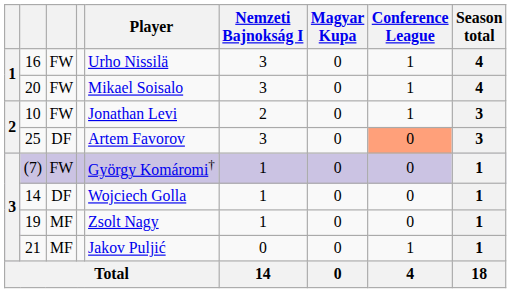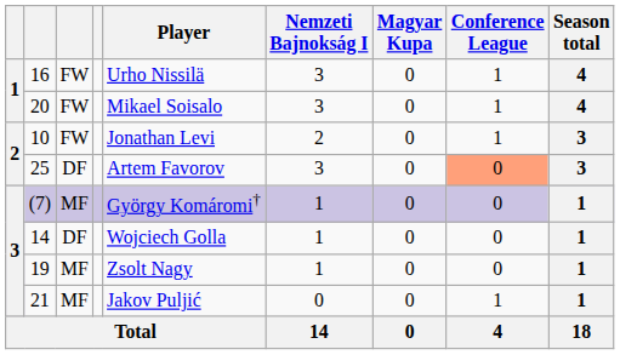 <table class="wikitable sortable sticky-header" style="text-align:center; font-size:85%;">
 <tr>
 <th></th>
 <th></th>
 <th></th>
 <th></th>
 <th>Player</th>
 <th><a href='#'>Nemzeti<br>Bajnokság I</a></th>
 <th><a href='#'>Magyar<br>Kupa</a></th>
 <th><a href='#'>Conference<br>League</a></th>
 <th>Season<br>total</th>
 </tr>
 <tr>
 <th rowspan="2">1</th>
 <td>16</td>
 <td>FW</td>
 <td></td>
 <td style="text-align:left;" data-sort-value="Nissila"><a href='#'>Urho Nissilä</a></td>
 <td>3</td>
 <td>0</td>
 <td>1</td>
 <th>4</th>
 </tr>
 <tr>
 <td>20</td>
 <td>FW</td>
 <td></td>
 <td style="text-align:left;" data-sort-value="Soisalo"><a href='#'>Mikael Soisalo</a></td>
 <td>3</td>
 <td>0</td>
 <td>1</td>
 <th>4</th>
 </tr>
 <tr>
 <th rowspan="2">2</th>
 <td>10</td>
 <td>FW</td>
 <td></td>
 <td style="text-align:left;" data-sort-value="Levi"><a href='#'>Jonathan Levi</a></td>
 <td>2</td>
 <td>0</td>
 <td>1</td>
 <th>3</th>
 </tr>
 <tr>
 <td>25</td>
 <td>DF</td>
 <td></td>
 <td style="text-align:left;" data-sort-value="Favorov"><a href='#'>Artem Favorov</a></td>
 <td>3</td>
 <td>0</td>
 <td style="background: lightsalmon;">0</td>
 <th>3</th>
 </tr>
 <tr bgcolor=#CBC3E3>
 <th rowspan="4">3</th>
 <td>(7)</td>
-<td>FW</td>
+<td>MF</td>
 <td></td>
 <td style="text-align:left;" data-sort-value="Komaromi"><a href='#'>György Komáromi</a><sup>†</sup></td>
 <td>1</td>
 <td>0</td>
 <td>0</td>
 <th>1</th>
 </tr>
 <tr>
 <td>14</td>
 <td>DF</td>
 <td></td>
 <td style="text-align:left;" data-sort-value="Golla"><a href='#'>Wojciech Golla</a></td>
 <td>1</td>
 <td>0</td>
 <td>0</td>
 <th>1</th>
 </tr>
 <tr>
 <td>19</td>
 <td>MF</td>
 <td></td>
 <td style="text-align:left;" data-sort-value="NagyZs"><a href='#'>Zsolt Nagy</a></td>
 <td>1</td>
 <td>0</td>
 <td>0</td>
 <th>1</th>
 </tr>
 <tr>
 <td>21</td>
 <td>MF</td>
 <td></td>
 <td style="text-align:left;" data-sort-value="Puljic"><a href='#'>Jakov Puljić</a></td>
 <td>0</td>
 <td>0</td>
 <td>1</td>
 <th>1</th>
 </tr>
 <tr>
 <th colspan="5">Total</th>
 <th>14</th>
 <th>0</th>
 <th>4</th>
 <th>18</th>
 </tr>
 </table>
